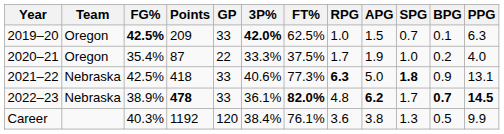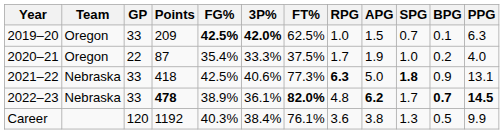 <table class="wikitable">
 <tr>
 <th>Year</th>
 <th>Team</th>
+<th>GP</th>
+<th>Points</th>
 <th>FG%</th>
-<th>Points</th>
-<th>GP</th>
 <th>3P%</th>
 <th>FT%</th>
 <th>RPG</th>
 <th>APG</th>
 <th>SPG</th>
 <th>BPG</th>
 <th>PPG</th>
 </tr>
 <tr>
 <td>2019–20</td>
 <td>Oregon</td>
+<td>33</td>
+<td>209</td>
 <td><strong>42.5%</strong></td>
-<td>209</td>
-<td>33</td>
 <td><strong>42.0%</strong></td>
 <td>62.5%</td>
 <td>1.0</td>
 <td>1.5</td>
 <td>0.7</td>
 <td>0.1</td>
 <td>6.3</td>
 </tr>
 <tr>
 <td>2020–21</td>
 <td>Oregon</td>
+<td>22</td>
+<td>87</td>
 <td>35.4%</td>
-<td>87</td>
-<td>22</td>
 <td>33.3%</td>
 <td>37.5%</td>
 <td>1.7</td>
 <td>1.9</td>
 <td>1.0</td>
 <td>0.2</td>
 <td>4.0</td>
 </tr>
 <tr>
 <td>2021–22</td>
 <td>Nebraska</td>
+<td>33</td>
+<td>418</td>
 <td>42.5%</td>
-<td>418</td>
-<td>33</td>
 <td>40.6%</td>
 <td>77.3%</td>
 <td><strong>6.3</strong></td>
 <td>5.0</td>
 <td><strong>1.8</strong></td>
 <td>0.9</td>
 <td>13.1</td>
 </tr>
 <tr>
 <td>2022–23</td>
 <td>Nebraska</td>
+<td>33</td>
+<td><strong>478</strong></td>
 <td>38.9%</td>
-<td><strong>478</strong></td>
-<td>33</td>
 <td>36.1%</td>
 <td><strong>82.0%</strong></td>
 <td>4.8</td>
 <td><strong>6.2</strong></td>
 <td>1.7</td>
 <td><strong>0.7</strong></td>
 <td><strong>14.5</strong></td>
 </tr>
 <tr>
 <td>Career</td>
 <td></td>
+<td>120</td>
+<td>1192</td>
 <td>40.3%</td>
-<td>1192</td>
-<td>120</td>
 <td>38.4%</td>
 <td>76.1%</td>
 <td>3.6</td>
 <td>3.8</td>
 <td>1.3</td>
 <td>0.5</td>
 <td>9.9</td>
 </tr>
 </table>
